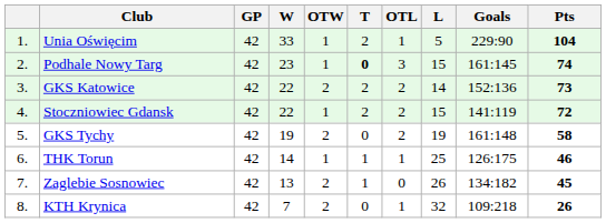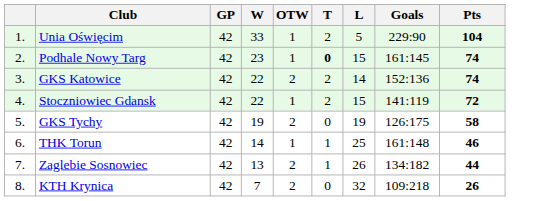 <table class="wikitable">
 <tr>
 <th width="30"></th>
 <th width="200">Club</th>
 <th width="30">GP</th>
 <th width="30">W</th>
 <th width="30">OTW</th>
 <th width="30">T</th>
-<th width="30">OTL</th>
 <th width="30">L</th>
 <th width="70">Goals</th>
 <th width="70">Pts</th>
 </tr>
 <tr bgcolor="#e6fae6" align="center">
 <td>1.</td>
 <td align="left"><a href='#'>Unia Oświęcim</a></td>
 <td>42</td>
 <td>33</td>
 <td>1</td>
 <td>2</td>
-<td>1</td>
 <td>5</td>
 <td>229:90</td>
 <td><strong>104</strong></td>
 </tr>
 <tr bgcolor="#e6fae6" align="center">
 <td>2.</td>
 <td align="left"><a href='#'>Podhale Nowy Targ</a></td>
 <td>42</td>
 <td>23</td>
 <td>1</td>
 <td><strong>0</strong></td>
-<td>3</td>
 <td>15</td>
 <td>161:145</td>
 <td><strong>74</strong></td>
 </tr>
 <tr bgcolor="#e6fae6" align="center">
 <td>3.</td>
 <td align="left"><a href='#'>GKS Katowice</a></td>
 <td>42</td>
 <td>22</td>
 <td>2</td>
 <td>2</td>
-<td>2</td>
 <td>14</td>
 <td>152:136</td>
-<td><strong>73</strong></td>
+<td><strong>74</strong></td>
 </tr>
 <tr bgcolor="#e6fae6" align="center">
 <td>4.</td>
 <td align="left"><a href='#'>Stoczniowiec Gdansk</a></td>
 <td>42</td>
 <td>22</td>
 <td>1</td>
-<td>2</td>
 <td>2</td>
 <td>15</td>
 <td>141:119</td>
 <td><strong>72</strong></td>
 </tr>
 <tr bgcolor="#FFFFFF" align="center">
 <td>5.</td>
 <td align="left"><a href='#'>GKS Tychy</a></td>
 <td>42</td>
 <td>19</td>
 <td>2</td>
 <td>0</td>
-<td>2</td>
 <td>19</td>
-<td>161:148</td>
+<td>126:175</td>
 <td><strong>58</strong></td>
 </tr>
 <tr bgcolor="#FFFFFF" align="center">
 <td>6.</td>
 <td align="left"><a href='#'>THK Torun</a></td>
 <td>42</td>
 <td>14</td>
 <td>1</td>
 <td>1</td>
-<td>1</td>
 <td>25</td>
-<td>126:175</td>
+<td>161:148</td>
 <td><strong>46</strong></td>
 </tr>
 <tr bgcolor="#FFFFFF" align="center">
 <td>7.</td>
 <td align="left"><a href='#'>Zaglebie Sosnowiec</a></td>
 <td>42</td>
 <td>13</td>
 <td>2</td>
 <td>1</td>
-<td>0</td>
 <td>26</td>
 <td>134:182</td>
-<td><strong>45</strong></td>
+<td><strong>44</strong></td>
 </tr>
 <tr bgcolor="#FFFFFF" align="center">
 <td>8.</td>
 <td align="left"><a href='#'>KTH Krynica</a></td>
 <td>42</td>
 <td>7</td>
 <td>2</td>
 <td>0</td>
-<td>1</td>
 <td>32</td>
 <td>109:218</td>
 <td><strong>26</strong></td>
 </tr>
 </table>
